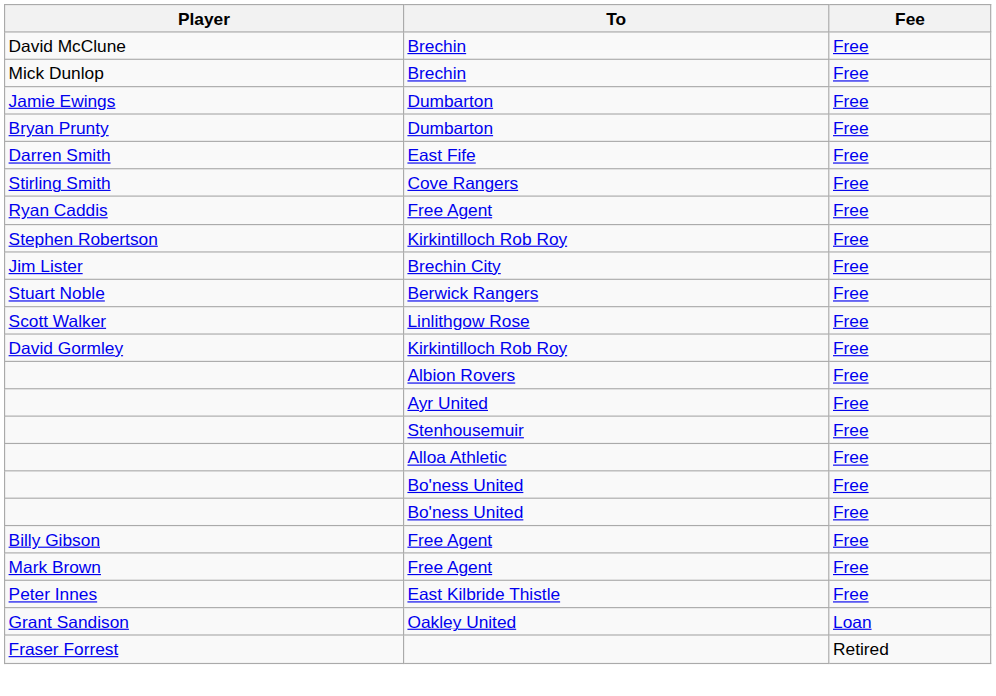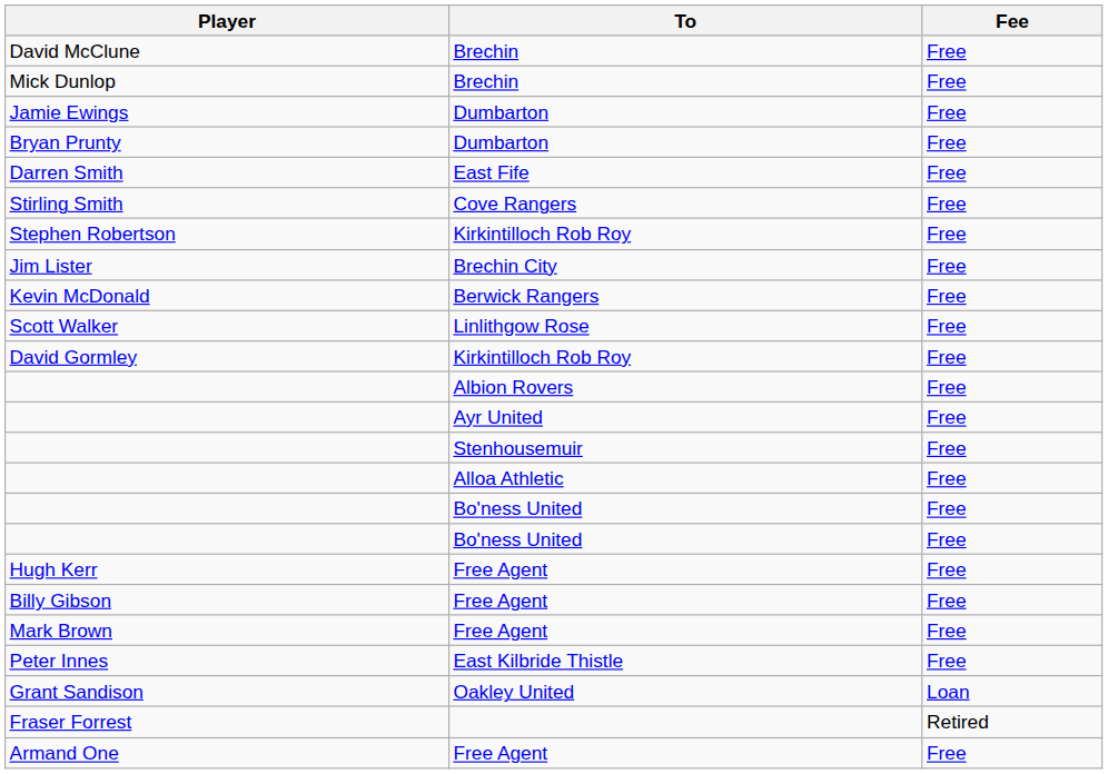 <table class="wikitable" style="text-align:center; font-size:95%;width:98%; text-align:left">
 <tr>
 <th>Player</th>
 <th>To</th>
 <th>Fee</th>
 </tr>
 <tr>
 <td> David McClune</td>
 <td> <a href='#'>Brechin</a></td>
 <td><a href='#'>Free</a></td>
 </tr>
 <tr>
 <td> Mick Dunlop</td>
 <td> <a href='#'>Brechin</a></td>
 <td><a href='#'>Free</a></td>
 </tr>
 <tr>
 <td> <a href='#'>Jamie Ewings</a></td>
 <td> <a href='#'>Dumbarton</a></td>
 <td><a href='#'>Free</a></td>
 </tr>
 <tr>
 <td> <a href='#'>Bryan Prunty</a></td>
 <td> <a href='#'>Dumbarton</a></td>
 <td><a href='#'>Free</a></td>
 </tr>
 <tr>
 <td> <a href='#'>Darren Smith</a></td>
 <td> <a href='#'>East Fife</a></td>
 <td><a href='#'>Free</a></td>
 </tr>
 <tr>
 <td> <a href='#'>Stirling Smith</a></td>
 <td> <a href='#'>Cove Rangers</a></td>
 <td><a href='#'>Free</a></td>
 </tr>
 <tr>
-<td> <a href='#'>Ryan Caddis</a></td>
-<td><a href='#'>Free Agent</a></td>
-<td><a href='#'>Free</a></td>
-</tr>
-<tr>
 <td> <a href='#'>Stephen Robertson</a></td>
 <td> <a href='#'>Kirkintilloch Rob Roy</a></td>
 <td><a href='#'>Free</a></td>
 </tr>
 <tr>
 <td> <a href='#'>Jim Lister</a></td>
 <td> <a href='#'>Brechin City</a></td>
 <td><a href='#'>Free</a></td>
 </tr>
 <tr>
-<td> <a href='#'>Stuart Noble</a></td>
+<td> <a href='#'>Kevin McDonald</a></td>
 <td> <a href='#'>Berwick Rangers</a></td>
 <td><a href='#'>Free</a></td>
 </tr>
 <tr>
 <td> <a href='#'>Scott Walker</a></td>
 <td> <a href='#'>Linlithgow Rose</a></td>
 <td><a href='#'>Free</a></td>
 </tr>
 <tr>
 <td> <a href='#'>David Gormley</a></td>
 <td> <a href='#'>Kirkintilloch Rob Roy</a></td>
 <td><a href='#'>Free</a></td>
 </tr>
 <tr>
 <td> </td>
 <td> <a href='#'>Albion Rovers</a></td>
 <td><a href='#'>Free</a></td>
 </tr>
 <tr>
 <td> </td>
 <td> <a href='#'>Ayr United</a></td>
 <td><a href='#'>Free</a></td>
 </tr>
 <tr>
 <td> </td>
 <td> <a href='#'>Stenhousemuir</a></td>
 <td><a href='#'>Free</a></td>
 </tr>
 <tr>
 <td> </td>
 <td> <a href='#'>Alloa Athletic</a></td>
 <td><a href='#'>Free</a></td>
 </tr>
 <tr>
 <td> </td>
 <td> <a href='#'>Bo'ness United</a></td>
 <td><a href='#'>Free</a></td>
 </tr>
 <tr>
 <td> </td>
 <td> <a href='#'>Bo'ness United</a></td>
 <td><a href='#'>Free</a></td>
 </tr>
 <tr>
+<td> <a href='#'>Hugh Kerr</a></td>
+<td><a href='#'>Free Agent</a></td>
+<td><a href='#'>Free</a></td>
+</tr>
+<tr>
 <td> <a href='#'>Billy Gibson</a></td>
 <td><a href='#'>Free Agent</a></td>
 <td><a href='#'>Free</a></td>
 </tr>
 <tr>
 <td> <a href='#'>Mark Brown</a></td>
 <td><a href='#'>Free Agent</a></td>
 <td><a href='#'>Free</a></td>
 </tr>
 <tr>
 <td> <a href='#'>Peter Innes</a></td>
 <td> <a href='#'>East Kilbride Thistle</a></td>
 <td><a href='#'>Free</a></td>
 </tr>
 <tr>
 <td> <a href='#'>Grant Sandison</a></td>
 <td> <a href='#'>Oakley United</a></td>
 <td><a href='#'>Loan</a></td>
 </tr>
 <tr>
 <td> <a href='#'>Fraser Forrest</a></td>
 <td></td>
 <td>Retired</td>
 </tr>
+<tr>
+<td> <a href='#'>Armand One</a></td>
+<td><a href='#'>Free Agent</a></td>
+<td><a href='#'>Free</a></td>
+</tr>
 </table>
